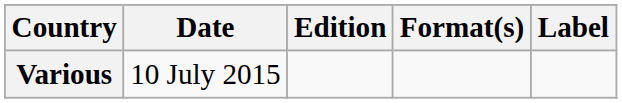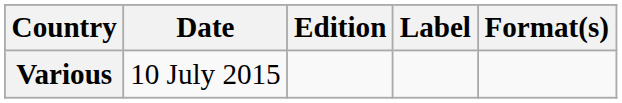 <table class="wikitable plainrowheaders">
 <tr>
 <th scope="col">Country</th>
 <th scope="col">Date</th>
 <th scope="col">Edition</th>
+<th scope="col">Label</th>
 <th scope="col">Format(s)</th>
-<th scope="col">Label</th>
 </tr>
 <tr>
 <th scope="row">Various</th>
 <td>10 July 2015</td>
 <td></td>
 <td></td>
 <td></td>
 </tr>
 </table>
